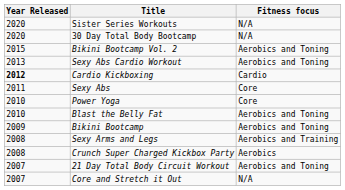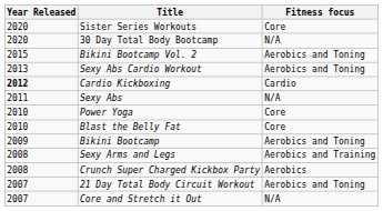 <table class="wikitable">
 <tr>
 <th>Year Released</th>
 <th>Title</th>
 <th>Fitness focus</th>
 </tr>
 <tr>
 <td>2020</td>
 <td>Sister Series Workouts</td>
-<td>N/A</td>
+<td>Core</td>
 </tr>
 <tr>
 <td>2020</td>
 <td>30 Day Total Body Bootcamp</td>
 <td>N/A</td>
 </tr>
 <tr>
 <td>2015</td>
 <td><em>Bikini Bootcamp Vol. 2</em></td>
 <td>Aerobics and Toning</td>
 </tr>
 <tr>
 <td>2013</td>
 <td><em>Sexy Abs Cardio Workout</em></td>
 <td>Aerobics and Toning</td>
 </tr>
 <tr>
 <td><strong>2012</strong></td>
 <td><em>Cardio Kickboxing</em></td>
 <td>Cardio</td>
 </tr>
 <tr>
 <td>2011</td>
 <td><em>Sexy Abs</em></td>
-<td>Core</td>
+<td>N/A</td>
 </tr>
 <tr>
 <td>2010</td>
 <td><em>Power Yoga</em></td>
 <td>Core</td>
 </tr>
 <tr>
 <td>2010</td>
 <td><em>Blast the Belly Fat</em></td>
-<td>Aerobics and Toning</td>
+<td>Core</td>
 </tr>
 <tr>
 <td>2009</td>
 <td><em>Bikini Bootcamp</em></td>
 <td>Aerobics and Toning</td>
 </tr>
 <tr>
 <td>2008</td>
 <td><em>Sexy Arms and Legs</em></td>
 <td>Aerobics and Training</td>
 </tr>
 <tr>
 <td>2008</td>
 <td><em>Crunch Super Charged Kickbox Party</em></td>
 <td>Aerobics</td>
 </tr>
 <tr>
 <td>2007</td>
 <td><em>21 Day Total Body Circuit Workout</em></td>
 <td>Aerobics and Toning</td>
 </tr>
 <tr>
 <td>2007</td>
 <td><em>Core and Stretch it Out</em></td>
 <td>N/A</td>
 </tr>
 </table>
